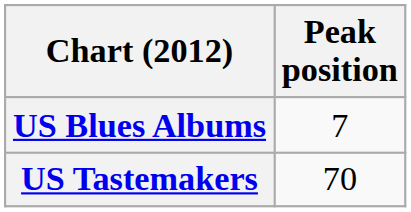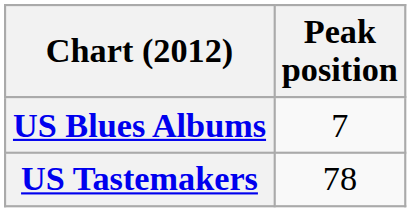 <table class="wikitable plainrowheaders" style="text-align:center;">
 <tr>
 <th>Chart (2012)</th>
 <th>Peak<br>position</th>
 </tr>
 <tr>
 <th scope="row"><a href='#'>US Blues Albums</a></th>
 <td>7</td>
 </tr>
 <tr>
 <th scope="row"><a href='#'>US Tastemakers</a></th>
-<td>70</td>
+<td>78</td>
 </tr>
 </table>
